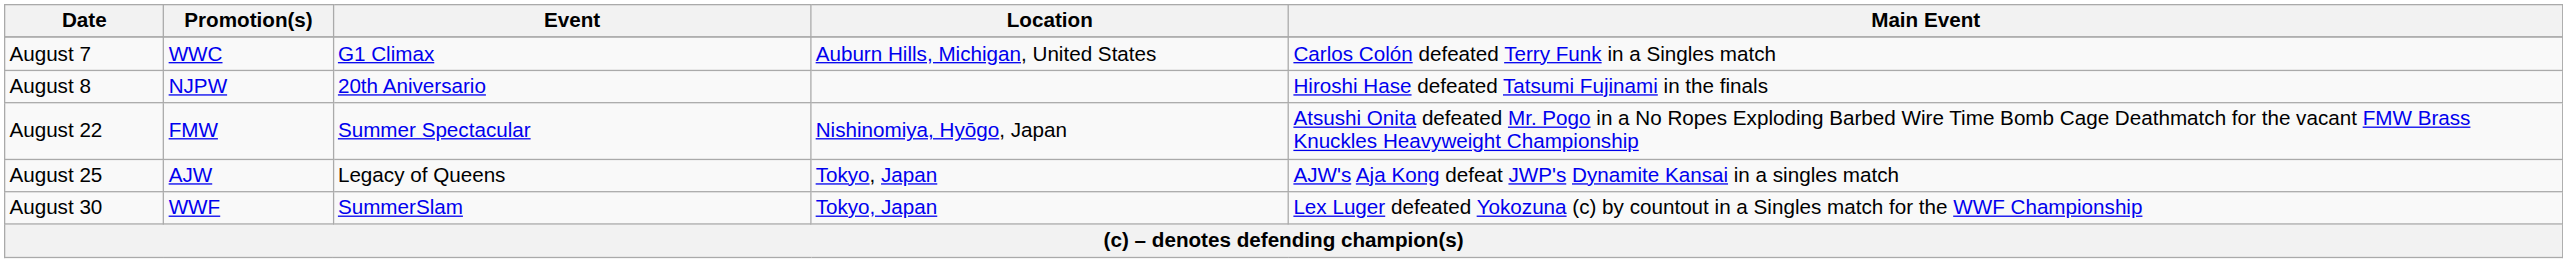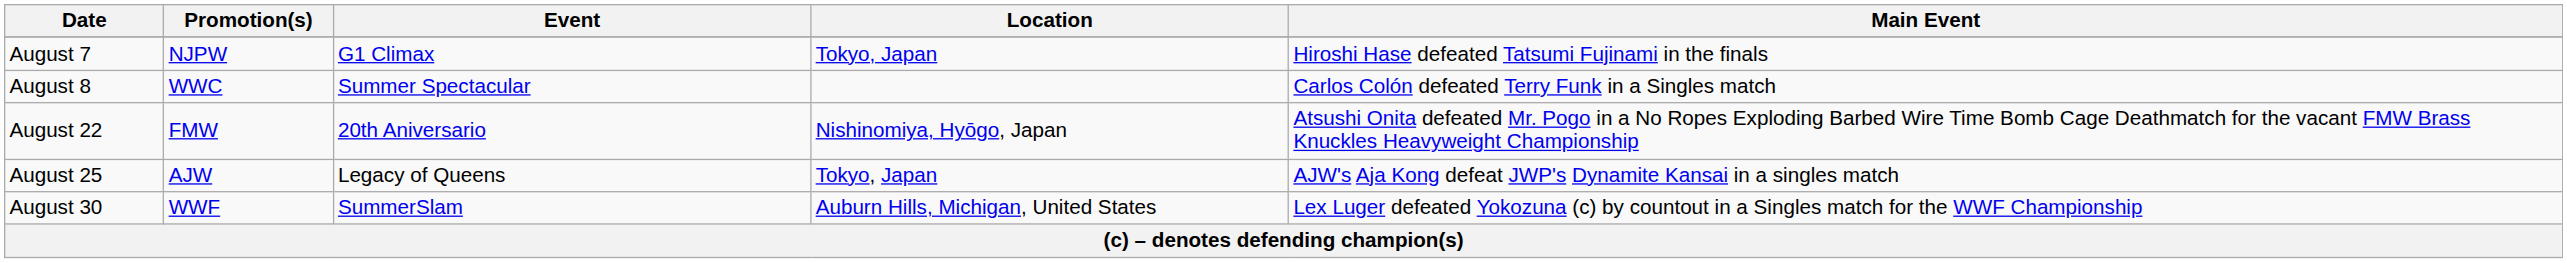 <table class="wikitable" style="width:100%;">
 <tr>
 <th width="5%">Date</th>
 <th width="5%">Promotion(s)</th>
 <th style="width:15%;">Event</th>
 <th style="width:15%;">Location</th>
 <th style="width:40%;">Main Event</th>
 </tr>
 <tr style="width:20%;" |Notes>
 </tr>
 <tr>
 <td>August 7</td>
-<td><a href='#'>WWC</a></td>
+<td><a href='#'>NJPW</a></td>
 <td><a href='#'>G1 Climax</a></td>
-<td><a href='#'>Auburn Hills, Michigan</a>, United States</td>
-<td><a href='#'>Carlos Colón</a> defeated <a href='#'>Terry Funk</a> in a Singles match</td>
+<td><a href='#'>Tokyo, Japan</a></td>
+<td><a href='#'>Hiroshi Hase</a> defeated <a href='#'>Tatsumi Fujinami</a> in the finals</td>
 </tr>
 <tr>
 <td>August 8</td>
-<td><a href='#'>NJPW</a></td>
-<td><a href='#'>20th Aniversario</a></td>
+<td><a href='#'>WWC</a></td>
+<td><a href='#'>Summer Spectacular</a></td>
 <td></td>
-<td><a href='#'>Hiroshi Hase</a> defeated <a href='#'>Tatsumi Fujinami</a> in the finals</td>
+<td><a href='#'>Carlos Colón</a> defeated <a href='#'>Terry Funk</a> in a Singles match</td>
 </tr>
 <tr>
 <td>August 22</td>
 <td><a href='#'>FMW</a></td>
-<td><a href='#'>Summer Spectacular</a></td>
+<td><a href='#'>20th Aniversario</a></td>
 <td><a href='#'>Nishinomiya, Hyōgo</a>, Japan</td>
 <td><a href='#'>Atsushi Onita</a> defeated <a href='#'>Mr. Pogo</a> in a No Ropes Exploding Barbed Wire Time Bomb Cage Deathmatch for the vacant <a href='#'>FMW Brass Knuckles Heavyweight Championship</a></td>
 </tr>
 <tr>
 <td>August 25</td>
 <td><a href='#'>AJW</a></td>
 <td>Legacy of Queens</td>
 <td><a href='#'>Tokyo</a>, <a href='#'>Japan</a></td>
 <td><a href='#'>AJW's</a> <a href='#'>Aja Kong</a> defeat <a href='#'> JWP's</a> <a href='#'>Dynamite Kansai</a> in a singles match</td>
 </tr>
 <tr>
 <td>August 30</td>
 <td><a href='#'>WWF</a></td>
 <td><a href='#'>SummerSlam</a></td>
-<td><a href='#'>Tokyo, Japan</a></td>
+<td><a href='#'>Auburn Hills, Michigan</a>, United States</td>
 <td><a href='#'>Lex Luger</a> defeated <a href='#'>Yokozuna</a> (c) by countout in a Singles match for the <a href='#'>WWF Championship</a></td>
 </tr>
 <tr>
 <th colspan="6">(c) – denotes defending champion(s)</th>
 </tr>
 </table>
